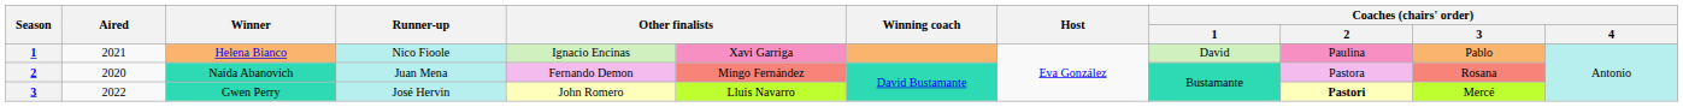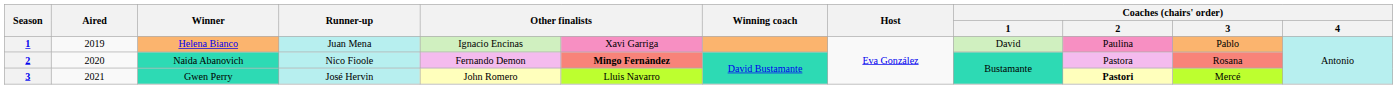 <table class="wikitable" style="text-align:center; font-size:90%; line-height:16px; width:100%">
 <tr>
 <th rowspan="2" scope="col" width="3%">Season</th>
 <th rowspan="2" scope="col" width="5.5%">Aired</th>
 <th rowspan="2" scope="col" width="9%">Winner</th>
 <th rowspan="2" scope="col" width="9%">Runner-up</th>
 <th rowspan="2" colspan="2" width="18%">Other finalists</th>
 <th rowspan="2" scope="col" width="8%">Winning coach</th>
 <th rowspan="2" scope="col" width="8%">Host</th>
 <th colspan="4" width="20%">Coaches (chairs' order)</th>
 </tr>
 <tr>
 <th width="7%">1</th>
 <th width="7%">2</th>
 <th width="7%">3</th>
 <th width="7%">4</th>
 </tr>
 <tr>
 <th scope="row"><a href='#'>1</a></th>
-<td>2021</td>
+<td>2019</td>
 <td bgcolor="#fbb46e"><a href='#'>Helena Bianco</a></td>
-<td bgcolor="#b7efef">Nico Fioole</td>
+<td bgcolor="#b7efef">Juan Mena</td>
 <td bgcolor="#d0f0c0" width="09%">Ignacio Encinas</td>
 <td bgcolor="#F78FC2" width="09%">Xavi Garriga</td>
 <td bgcolor="#fbb46e"><a href='#'></a></td>
 <td rowspan="3"><a href='#'>Eva González</a></td>
 <td bgcolor="#d0f0c0">David</td>
 <td bgcolor="#F78FC2">Paulina</td>
 <td bgcolor="#fbb46e">Pablo</td>
 <td rowspan="3" bgcolor="#b7efef">Antonio</td>
 </tr>
 <tr>
 <th scope="row"><a href='#'>2</a></th>
 <td>2020</td>
 <td bgcolor="#2ddab4">Naida Abanovich</td>
-<td bgcolor="#b7efef">Juan Mena</td>
+<td bgcolor="#b7efef">Nico Fioole</td>
 <td bgcolor="#f4bbee">Fernando Demon</td>
-<td bgcolor="#f88379">Mingo Fernández</td>
+<td bgcolor="#f88379"><strong>Mingo Fernández</strong></td>
 <td rowspan="2" bgcolor="#2ddab4"><a href='#'>David Bustamante</a></td>
 <td rowspan="2" bgcolor="#2ddab4">Bustamante</td>
 <td bgcolor="#f4bbee">Pastora</td>
 <td bgcolor="#f88379">Rosana</td>
 </tr>
 <tr>
 <th scope="row"><a href='#'>3</a></th>
-<td>2022</td>
+<td>2021</td>
 <td bgcolor="#2ddab4">Gwen Perry</td>
 <td bgcolor="#b7efef">José Hervin</td>
 <td bgcolor="#ffffbc">John Romero</td>
 <td bgcolor="#bdff2f">Lluis Navarro</td>
 <td bgcolor="#ffffbc"><strong>Pastori</strong></td>
 <td bgcolor="#bdff2f">Mercé</td>
 </tr>
 </table>
